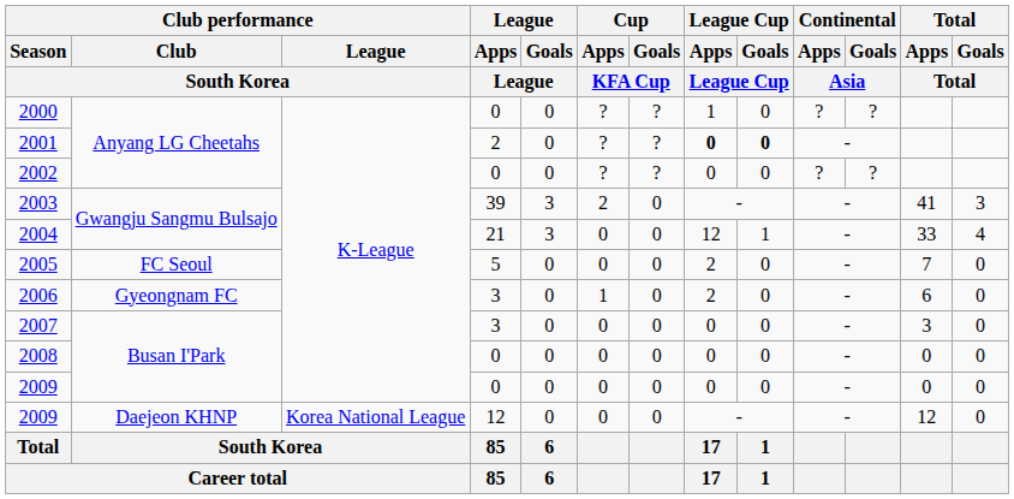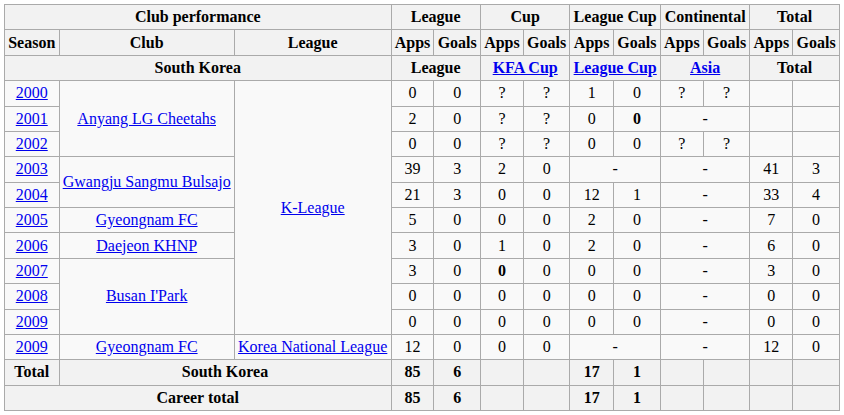 <table class="wikitable" style="text-align:center">
 <tr>
 <th colspan=3>Club performance</th>
 <th colspan=2>League</th>
 <th colspan=2>Cup</th>
 <th colspan=2>League Cup</th>
 <th colspan=2>Continental</th>
 <th colspan=2>Total</th>
 </tr>
 <tr>
 <th>Season</th>
 <th>Club</th>
 <th>League</th>
 <th>Apps</th>
 <th>Goals</th>
 <th>Apps</th>
 <th>Goals</th>
 <th>Apps</th>
 <th>Goals</th>
 <th>Apps</th>
 <th>Goals</th>
 <th>Apps</th>
 <th>Goals</th>
 </tr>
 <tr>
 </tr>
 <tr>
 <th colspan=3>South Korea</th>
 <th colspan=2>League</th>
 <th colspan=2><a href='#'>KFA Cup</a></th>
 <th colspan=2><a href='#'>League Cup</a></th>
 <th colspan=2><a href='#'>Asia</a></th>
 <th colspan=2>Total</th>
 </tr>
 <tr>
 <td><a href='#'>2000</a></td>
 <td rowspan="3"><a href='#'>Anyang LG Cheetahs</a></td>
 <td rowspan="10"><a href='#'>K-League</a></td>
 <td>0</td>
 <td>0</td>
 <td>?</td>
 <td>?</td>
 <td>1</td>
 <td>0</td>
 <td>?</td>
 <td>?</td>
 <td></td>
 <td></td>
 </tr>
 <tr>
 <td><a href='#'>2001</a></td>
 <td>2</td>
 <td>0</td>
 <td>?</td>
 <td>?</td>
-<td><strong>0</strong></td>
+<td>0</td>
 <td><strong>0</strong></td>
 <td colspan="2">-</td>
 <td></td>
 <td></td>
 </tr>
 <tr>
 <td><a href='#'>2002</a></td>
 <td>0</td>
 <td>0</td>
 <td>?</td>
 <td>?</td>
 <td>0</td>
 <td>0</td>
 <td>?</td>
 <td>?</td>
 <td></td>
 <td></td>
 </tr>
 <tr>
 <td><a href='#'>2003</a></td>
 <td rowspan="2"><a href='#'>Gwangju Sangmu Bulsajo</a></td>
 <td>39</td>
 <td>3</td>
 <td>2</td>
 <td>0</td>
 <td colspan="2">-</td>
 <td colspan="2">-</td>
 <td>41</td>
 <td>3</td>
 </tr>
 <tr>
 <td><a href='#'>2004</a></td>
 <td>21</td>
 <td>3</td>
 <td>0</td>
 <td>0</td>
 <td>12</td>
 <td>1</td>
 <td colspan="2">-</td>
 <td>33</td>
 <td>4</td>
 </tr>
 <tr>
 <td><a href='#'>2005</a></td>
-<td><a href='#'>FC Seoul</a></td>
+<td><a href='#'>Gyeongnam FC</a></td>
 <td>5</td>
 <td>0</td>
 <td>0</td>
 <td>0</td>
 <td>2</td>
 <td>0</td>
 <td colspan="2">-</td>
 <td>7</td>
 <td>0</td>
 </tr>
 <tr>
 <td><a href='#'>2006</a></td>
-<td><a href='#'>Gyeongnam FC</a></td>
+<td><a href='#'>Daejeon KHNP</a></td>
 <td>3</td>
 <td>0</td>
 <td>1</td>
 <td>0</td>
 <td>2</td>
 <td>0</td>
 <td colspan="2">-</td>
 <td>6</td>
 <td>0</td>
 </tr>
 <tr>
 <td><a href='#'>2007</a></td>
 <td rowspan="3"><a href='#'>Busan I'Park</a></td>
 <td>3</td>
 <td>0</td>
-<td>0</td>
+<td><strong>0</strong></td>
 <td>0</td>
 <td>0</td>
 <td>0</td>
 <td colspan="2">-</td>
 <td>3</td>
 <td>0</td>
 </tr>
 <tr>
 <td><a href='#'>2008</a></td>
 <td>0</td>
 <td>0</td>
 <td>0</td>
 <td>0</td>
 <td>0</td>
 <td>0</td>
 <td colspan="2">-</td>
 <td>0</td>
 <td>0</td>
 </tr>
 <tr>
 <td><a href='#'>2009</a></td>
 <td>0</td>
 <td>0</td>
 <td>0</td>
 <td>0</td>
 <td>0</td>
 <td>0</td>
 <td colspan="2">-</td>
 <td>0</td>
 <td>0</td>
 </tr>
 <tr>
 <td><a href='#'>2009</a></td>
-<td><a href='#'>Daejeon KHNP</a></td>
+<td><a href='#'>Gyeongnam FC</a></td>
 <td><a href='#'>Korea National League</a></td>
 <td>12</td>
 <td>0</td>
 <td>0</td>
 <td>0</td>
 <td colspan="2">-</td>
 <td colspan="2">-</td>
 <td>12</td>
 <td>0</td>
 </tr>
 <tr>
 <th rowspan=1>Total</th>
 <th colspan=2>South Korea</th>
 <th>85</th>
 <th>6</th>
 <th></th>
 <th></th>
 <th>17</th>
 <th>1</th>
 <th></th>
 <th></th>
 <th></th>
 <th></th>
 </tr>
 <tr>
 <th colspan=3>Career total</th>
 <th>85</th>
 <th>6</th>
 <th></th>
 <th></th>
 <th>17</th>
 <th>1</th>
 <th></th>
 <th></th>
 <th></th>
 <th></th>
 </tr>
 </table>
